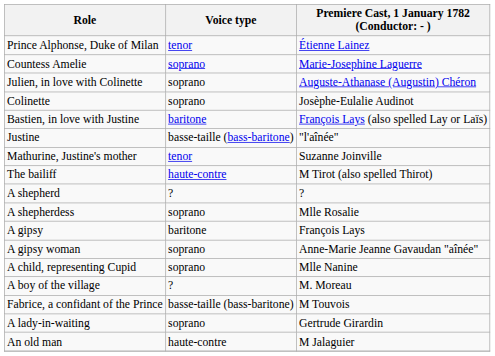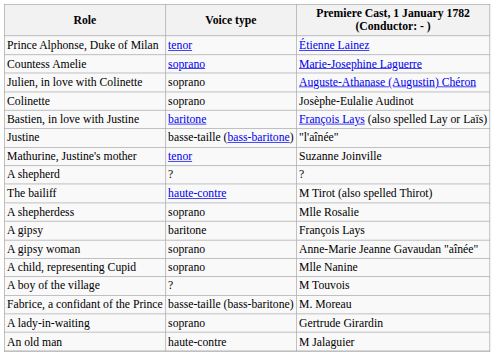 <table class="wikitable">
 <tr>
 <th>Role</th>
 <th>Voice type</th>
 <th>Premiere Cast, 1 January 1782<br>(Conductor: - )</th>
 </tr>
 <tr>
 <td>Prince Alphonse, Duke of Milan</td>
 <td><a href='#'>tenor</a></td>
 <td><a href='#'>Étienne Lainez</a></td>
 </tr>
 <tr>
 <td>Countess Amelie</td>
 <td><a href='#'>soprano</a></td>
 <td><a href='#'>Marie-Josephine Laguerre</a></td>
 </tr>
 <tr>
 <td>Julien, in love with Colinette</td>
 <td>soprano</td>
 <td><a href='#'>Auguste-Athanase (Augustin) Chéron</a></td>
 </tr>
 <tr>
 <td>Colinette</td>
 <td>soprano</td>
 <td>Josèphe-Eulalie Audinot</td>
 </tr>
 <tr>
 <td>Bastien, in love with Justine</td>
 <td><a href='#'>baritone</a></td>
 <td><a href='#'>François Lays</a> (also spelled Lay or Laïs)</td>
 </tr>
 <tr>
 <td>Justine</td>
 <td>basse-taille (<a href='#'>bass-baritone</a>)</td>
 <td> "l'aînée"</td>
 </tr>
 <tr>
 <td>Mathurine, Justine's mother</td>
 <td><a href='#'>tenor</a></td>
 <td>Suzanne Joinville</td>
 </tr>
 <tr>
+<td>A shepherd</td>
+<td>?</td>
+<td>?</td>
+</tr>
+<tr>
 <td>The bailiff</td>
 <td><a href='#'>haute-contre</a></td>
 <td>M Tirot (also spelled Thirot)</td>
-</tr>
-<tr>
-<td>A shepherd</td>
-<td>?</td>
-<td>?</td>
 </tr>
 <tr>
 <td>A shepherdess</td>
 <td>soprano</td>
 <td>Mlle Rosalie</td>
 </tr>
 <tr>
 <td>A gipsy</td>
 <td>baritone</td>
 <td>François Lays</td>
 </tr>
 <tr>
 <td>A gipsy woman</td>
 <td>soprano</td>
 <td>Anne-Marie Jeanne Gavaudan "aînée"</td>
 </tr>
 <tr>
 <td>A child, representing Cupid</td>
 <td>soprano</td>
 <td>Mlle Nanine</td>
 </tr>
 <tr>
 <td>A boy of the village</td>
 <td>?</td>
-<td>M. Moreau</td>
+<td>M Touvois</td>
 </tr>
 <tr>
 <td>Fabrice, a confidant of the Prince</td>
 <td>basse-taille (bass-baritone)</td>
-<td>M Touvois</td>
+<td>M. Moreau</td>
 </tr>
 <tr>
 <td>A lady-in-waiting</td>
 <td>soprano</td>
 <td>Gertrude Girardin</td>
 </tr>
 <tr>
 <td>An old man</td>
 <td>haute-contre</td>
 <td>M Jalaguier</td>
 </tr>
 <tr>
 </tr>
 </table>
